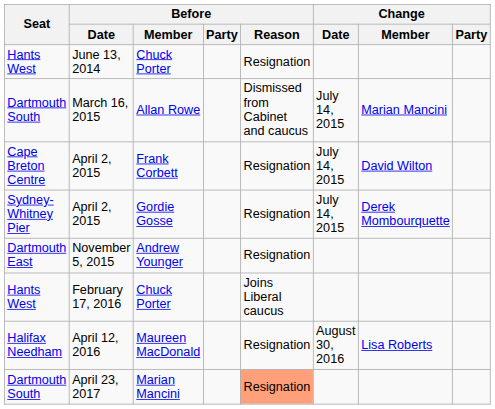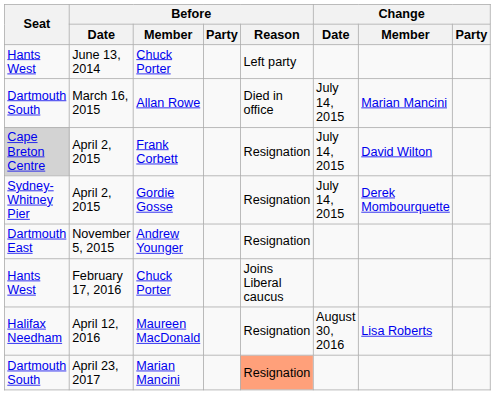 <table class="wikitable" style="border: none;">
 <tr>
 <th rowspan="2" width="10%">Seat</th>
 <th colspan="4" width="50%">Before</th>
 <th colspan="3" width="40%">Change</th>
 </tr>
 <tr>
 <th width="13%">Date</th>
 <th width="13%">Member</th>
 <th width="14%">Party</th>
 <th width="10%">Reason</th>
 <th width="13%">Date</th>
 <th width="13%">Member</th>
 <th width="14%">Party</th>
 </tr>
 <tr>
 <td><a href='#'>Hants West</a></td>
 <td>June 13, 2014</td>
 <td><a href='#'>Chuck Porter</a></td>
 <td></td>
-<td>Resignation</td>
+<td>Left party</td>
 <td></td>
 <td></td>
 <td></td>
 </tr>
 <tr>
 <td><a href='#'>Dartmouth South</a></td>
 <td>March 16, 2015</td>
 <td><a href='#'>Allan Rowe</a></td>
 <td></td>
-<td>Dismissed from Cabinet and caucus</td>
+<td>Died in office</td>
 <td>July 14, 2015</td>
 <td><a href='#'>Marian Mancini</a></td>
 <td></td>
 </tr>
 <tr>
-<td><a href='#'>Cape Breton Centre</a></td>
+<td style="background: lightgrey;"><a href='#'>Cape Breton Centre</a></td>
 <td>April 2, 2015</td>
 <td><a href='#'>Frank Corbett</a></td>
 <td></td>
 <td>Resignation</td>
 <td>July 14, 2015</td>
 <td><a href='#'>David Wilton</a></td>
 <td></td>
 </tr>
 <tr>
 <td><a href='#'>Sydney-Whitney Pier</a></td>
 <td>April 2, 2015</td>
 <td><a href='#'>Gordie Gosse</a></td>
 <td></td>
 <td>Resignation</td>
 <td>July 14, 2015</td>
 <td><a href='#'>Derek Mombourquette</a></td>
 <td></td>
 </tr>
 <tr>
 <td><a href='#'>Dartmouth East</a></td>
 <td>November 5, 2015</td>
 <td><a href='#'>Andrew Younger</a></td>
 <td></td>
 <td>Resignation</td>
 <td></td>
 <td></td>
 <td></td>
 </tr>
 <tr>
 <td><a href='#'>Hants West</a></td>
 <td>February 17, 2016</td>
 <td><a href='#'>Chuck Porter</a></td>
 <td></td>
 <td>Joins Liberal caucus</td>
 <td></td>
 <td></td>
 <td></td>
 </tr>
 <tr>
 <td><a href='#'>Halifax Needham</a></td>
 <td>April 12, 2016</td>
 <td><a href='#'>Maureen MacDonald</a></td>
 <td></td>
 <td>Resignation</td>
 <td>August 30, 2016</td>
 <td><a href='#'>Lisa Roberts</a></td>
 <td></td>
 </tr>
 <tr>
 <td><a href='#'>Dartmouth South</a></td>
 <td>April 23, 2017</td>
 <td><a href='#'>Marian Mancini</a></td>
 <td></td>
 <td style="background: lightsalmon;">Resignation</td>
 <td></td>
 <td></td>
 <td></td>
 </tr>
 </table>
